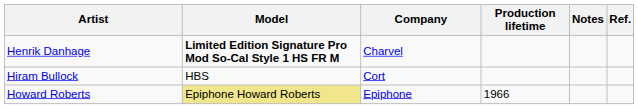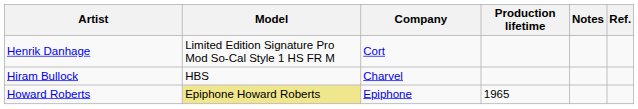 <table class="wikitable sortable plainrowheaders" style="width:99%;">
 <tr>
 <th scope="col" style="width:15em;">Artist</th>
 <th scope="col" style="width:15em;">Model</th>
 <th scope="col" style="width:10em;">Company</th>
 <th scope="col">Production lifetime</th>
 <th scope="col" class="unsortable">Notes</th>
 <th scope="col">Ref.</th>
 </tr>
 <tr>
 <td><a href='#'>Henrik Danhage</a></td>
-<td><strong>Limited Edition Signature Pro Mod So-Cal Style 1 HS FR M</strong></td>
-<td><a href='#'>Charvel</a></td>
+<td>Limited Edition Signature Pro Mod So-Cal Style 1 HS FR M</td>
+<td><a href='#'>Cort</a></td>
 <td></td>
 <td></td>
 <td></td>
 </tr>
 <tr>
 <td><a href='#'>Hiram Bullock</a></td>
 <td>HBS</td>
-<td><a href='#'>Cort</a></td>
+<td><a href='#'>Charvel</a></td>
 <td></td>
 <td></td>
 <td></td>
 </tr>
 <tr>
 <td><a href='#'>Howard Roberts</a></td>
 <td style="background: khaki;">Epiphone Howard Roberts</td>
 <td><a href='#'>Epiphone</a></td>
-<td>1966</td>
+<td>1965</td>
 <td></td>
 <td></td>
 </tr>
 </table>
